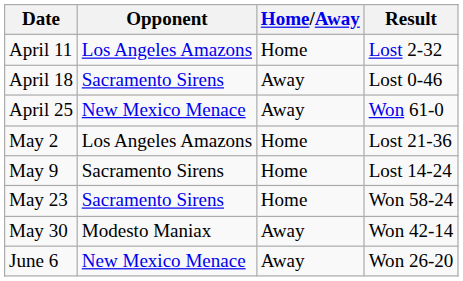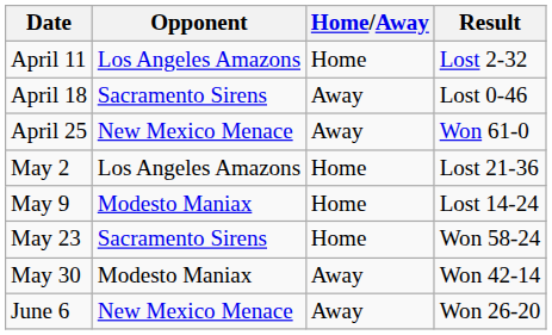 <table class="wikitable">
 <tr>
 <th>Date</th>
 <th>Opponent</th>
 <th><a href='#'>Home</a>/<a href='#'>Away</a></th>
 <th>Result</th>
 </tr>
 <tr>
 <td>April 11</td>
 <td><a href='#'>Los Angeles Amazons</a></td>
 <td>Home</td>
 <td><a href='#'>Lost</a> 2-32</td>
 </tr>
 <tr>
 <td>April 18</td>
 <td><a href='#'>Sacramento Sirens</a></td>
 <td>Away</td>
 <td>Lost 0-46</td>
 </tr>
 <tr>
 <td>April 25</td>
 <td><a href='#'>New Mexico Menace</a></td>
 <td>Away</td>
 <td><a href='#'>Won</a> 61-0</td>
 </tr>
 <tr>
 <td>May 2</td>
 <td>Los Angeles Amazons</td>
 <td>Home</td>
 <td>Lost 21-36</td>
 </tr>
 <tr>
 <td>May 9</td>
-<td>Sacramento Sirens</td>
+<td><a href='#'>Modesto Maniax</a></td>
 <td>Home</td>
 <td>Lost 14-24</td>
 </tr>
 <tr>
 <td>May 23</td>
 <td><a href='#'>Sacramento Sirens</a></td>
 <td>Home</td>
 <td>Won 58-24</td>
 </tr>
 <tr>
 <td>May 30</td>
 <td>Modesto Maniax</td>
 <td>Away</td>
 <td>Won 42-14</td>
 </tr>
 <tr>
 <td>June 6</td>
 <td><a href='#'>New Mexico Menace</a></td>
 <td>Away</td>
 <td>Won 26-20</td>
 </tr>
 </table>
